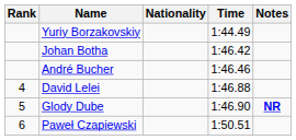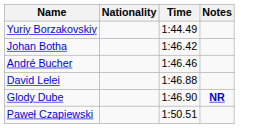 <table class="wikitable sortable" style="text-align:center">
 <tr>
-<th>Rank</th>
 <th>Name</th>
 <th>Nationality</th>
 <th>Time</th>
 <th>Notes</th>
 </tr>
 <tr>
-<td></td>
 <td align="left"><a href='#'>Yuriy Borzakovskiy</a></td>
 <td align=left></td>
 <td>1:44.49</td>
 <td></td>
 </tr>
 <tr>
-<td></td>
 <td align="left"><a href='#'>Johan Botha</a></td>
 <td align=left></td>
 <td>1:46.42</td>
 <td></td>
 </tr>
 <tr>
-<td></td>
 <td align="left"><a href='#'>André Bucher</a></td>
 <td align=left></td>
 <td>1:46.46</td>
 <td></td>
 </tr>
 <tr>
-<td>4</td>
 <td align="left"><a href='#'>David Lelei</a></td>
 <td align=left></td>
 <td>1:46.88</td>
 <td></td>
 </tr>
 <tr>
-<td>5</td>
 <td align="left"><a href='#'>Glody Dube</a></td>
 <td align=left></td>
 <td>1:46.90</td>
 <td><strong><a href='#'>NR</a></strong></td>
 </tr>
 <tr>
-<td>6</td>
 <td align="left"><a href='#'>Paweł Czapiewski</a></td>
 <td align=left></td>
 <td>1:50.51</td>
 <td></td>
 </tr>
 </table>
